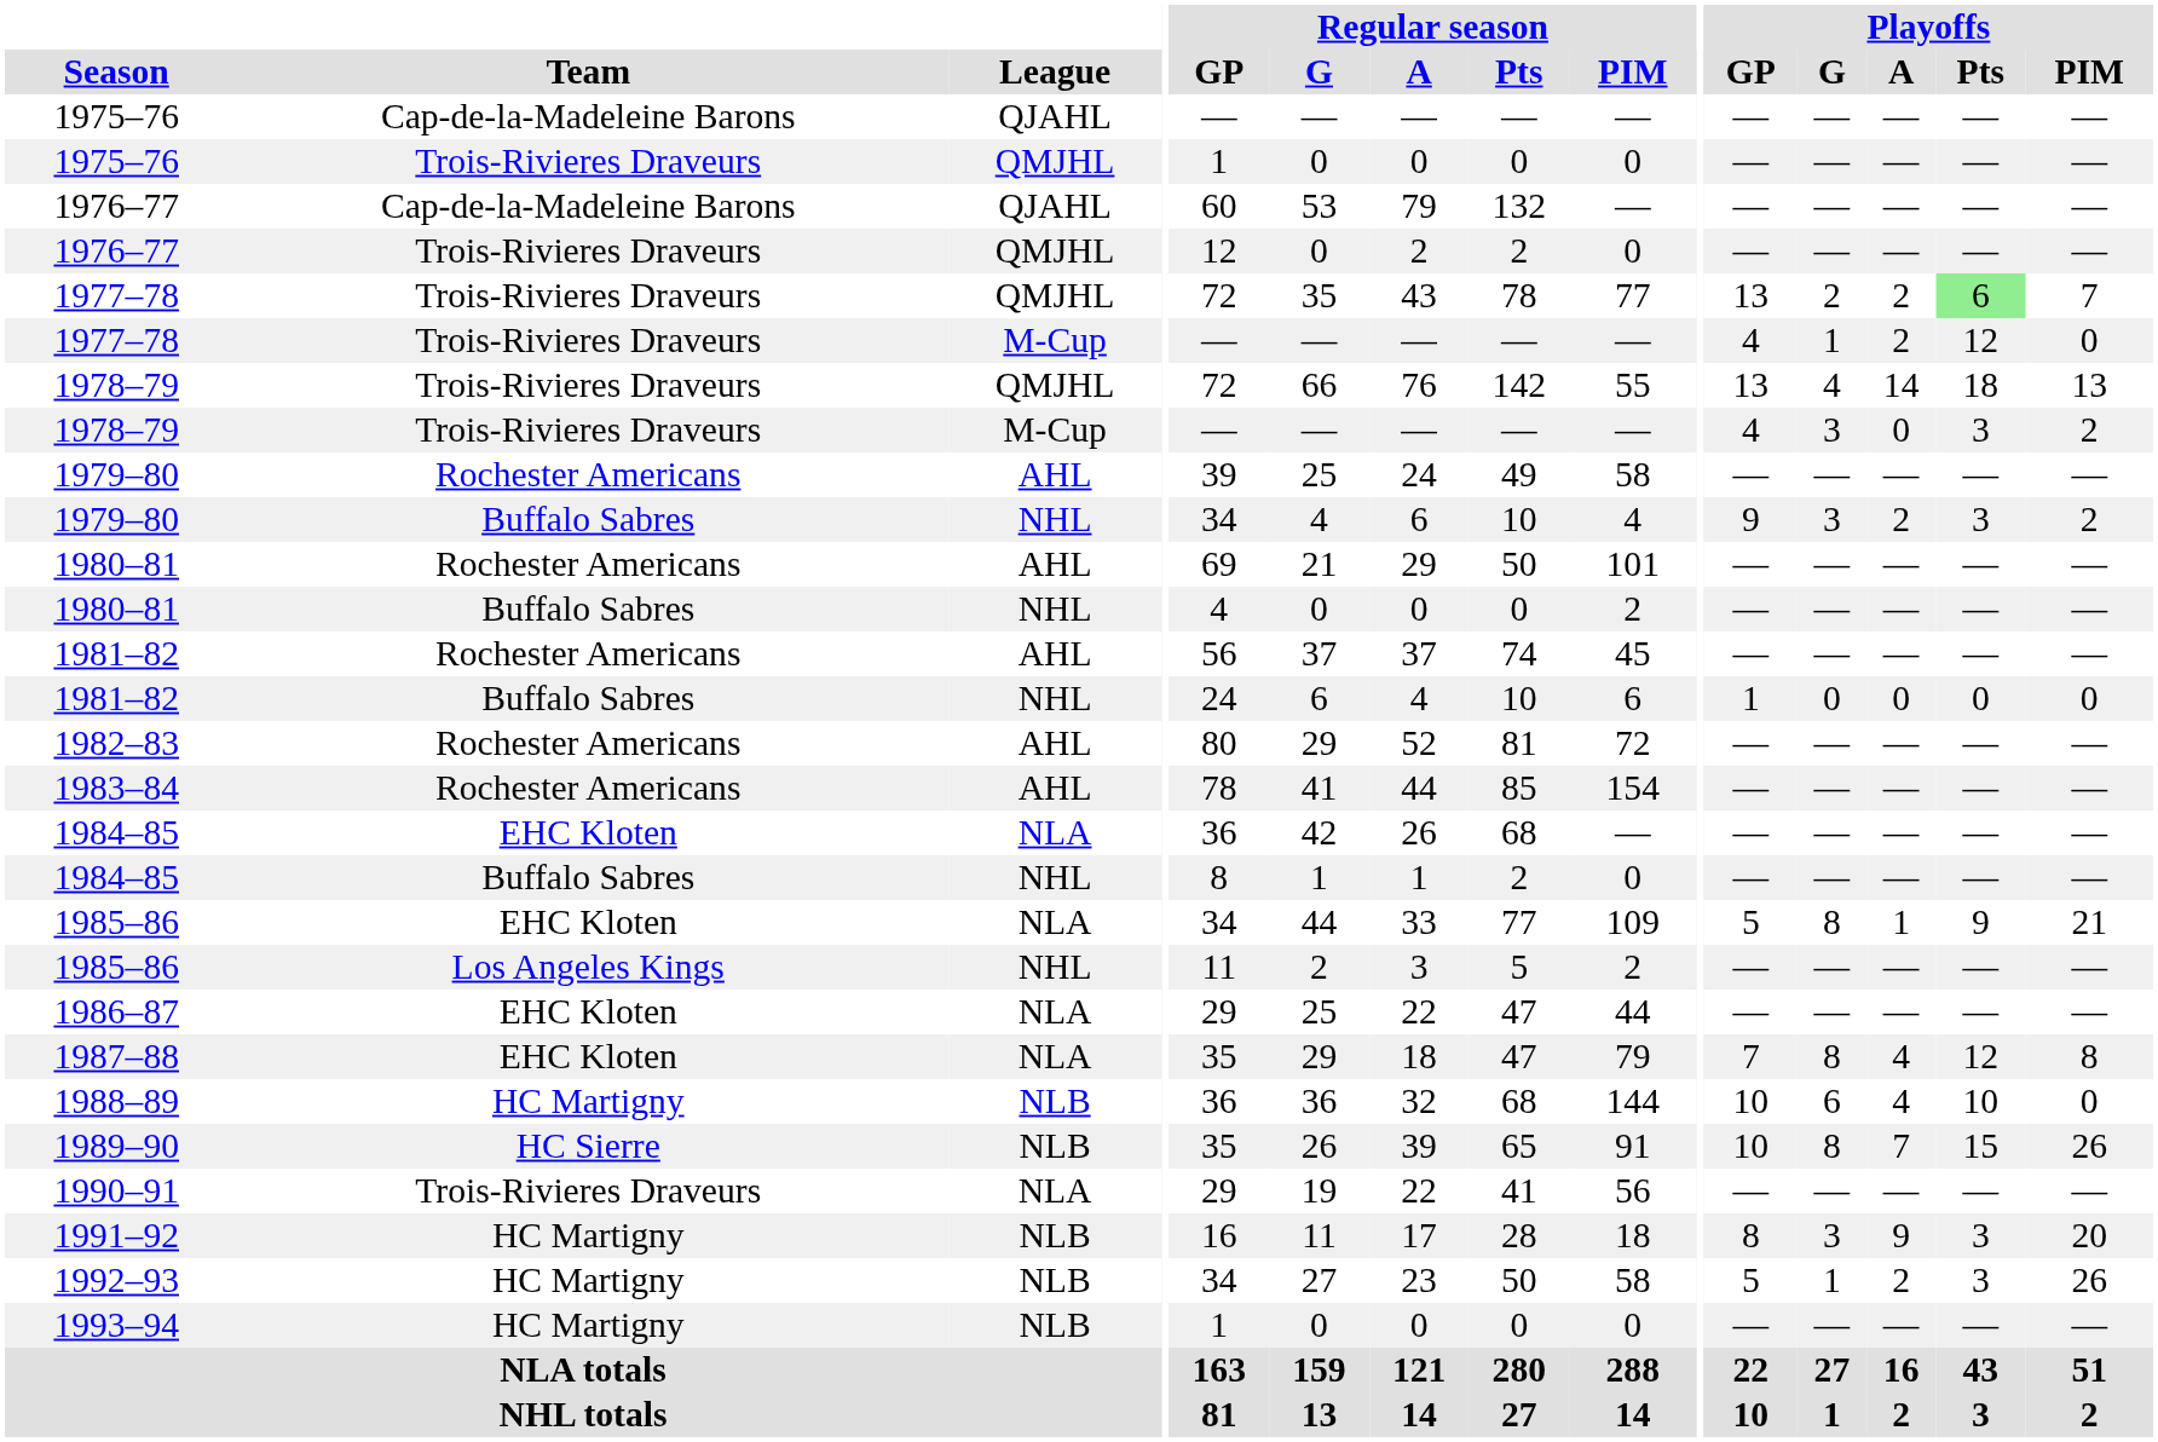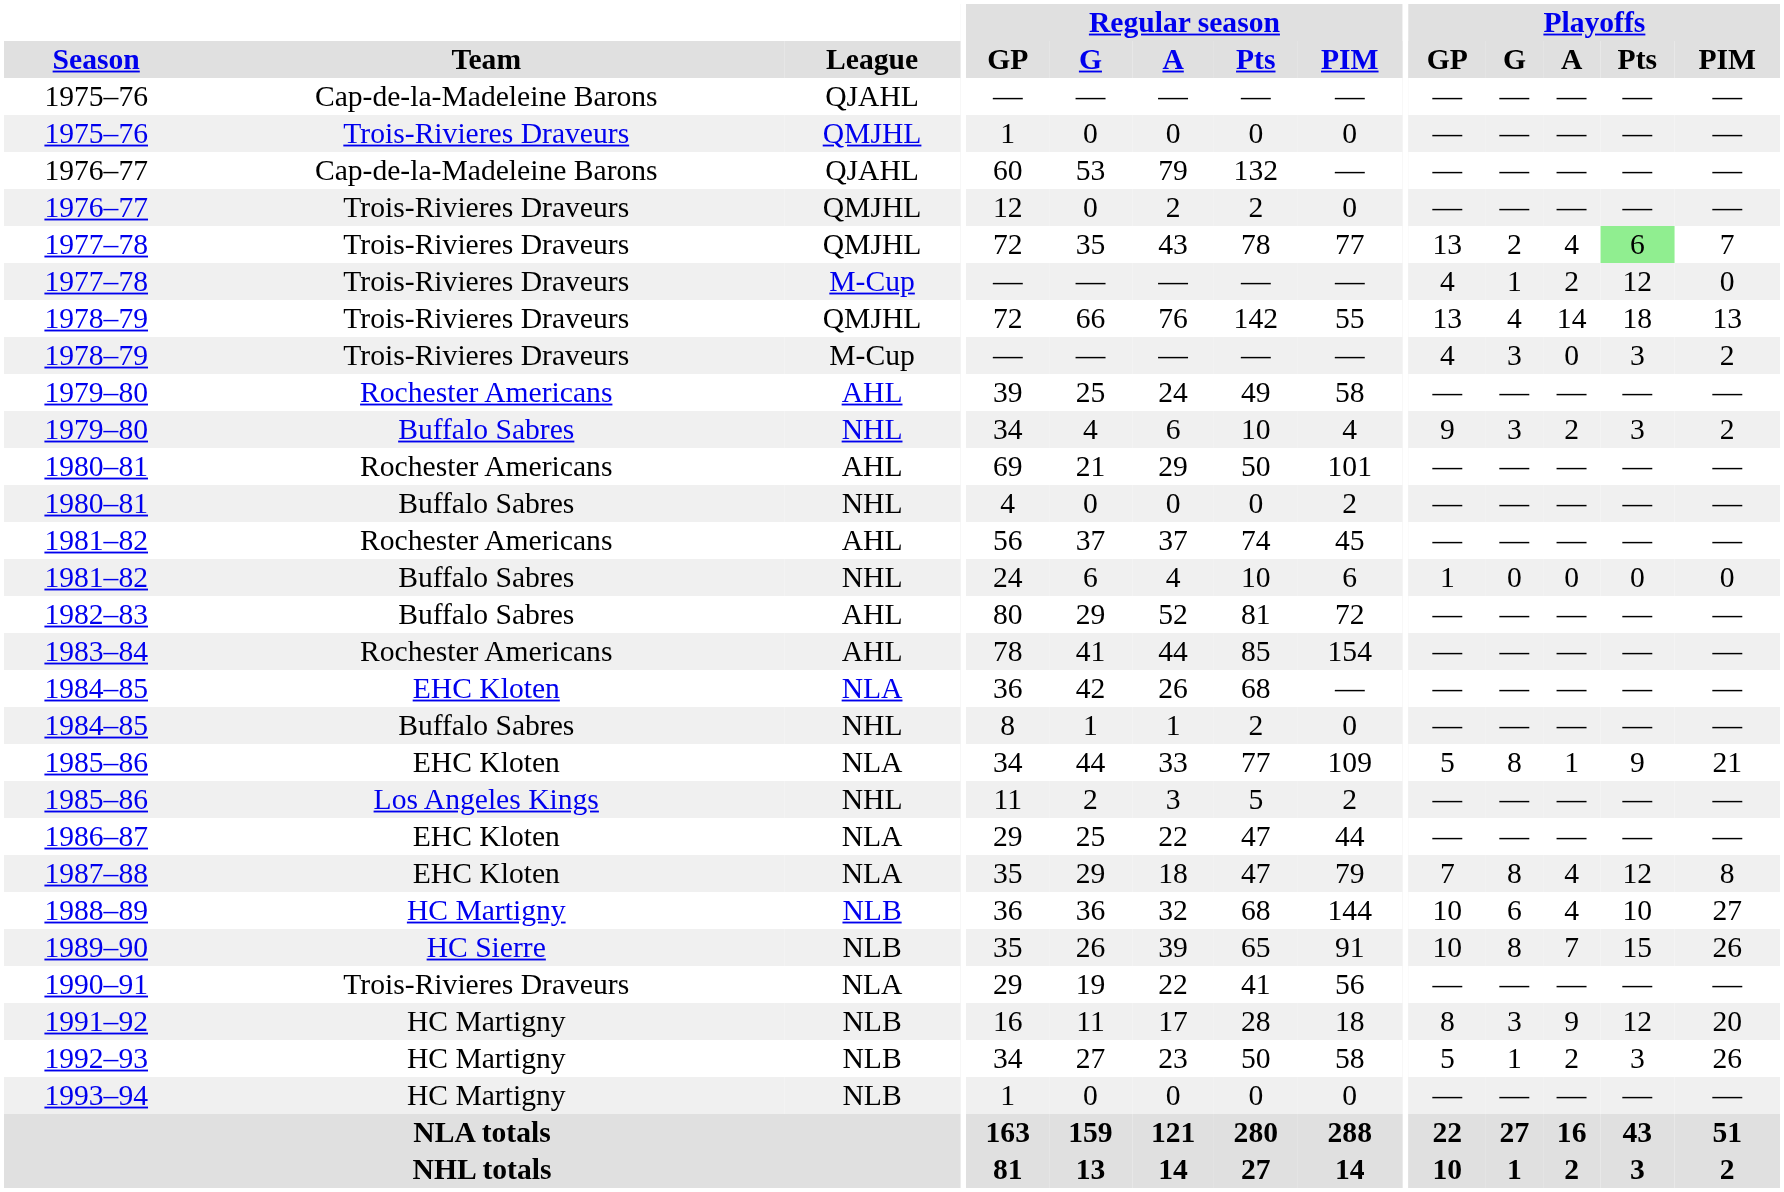 <table border="0" cellpadding="1" cellspacing="0" style="text-align:center; width:60em">
 <tr bgcolor="#e0e0e0">
 <th colspan="3" bgcolor="#ffffff"></th>
 <th rowspan="100" bgcolor="#ffffff"></th>
 <th colspan="5"><a href='#'>Regular season</a></th>
 <th rowspan="100" bgcolor="#ffffff"></th>
 <th colspan="5"><a href='#'>Playoffs</a></th>
 </tr>
 <tr bgcolor="#e0e0e0">
 <th><a href='#'>Season</a></th>
 <th>Team</th>
 <th>League</th>
 <th>GP</th>
 <th><a href='#'>G</a></th>
 <th><a href='#'>A</a></th>
 <th><a href='#'>Pts</a></th>
 <th><a href='#'>PIM</a></th>
 <th>GP</th>
 <th>G</th>
 <th>A</th>
 <th>Pts</th>
 <th>PIM</th>
 </tr>
 <tr>
 <td>1975–76</td>
 <td>Cap-de-la-Madeleine Barons</td>
 <td>QJAHL</td>
 <td>—</td>
 <td>—</td>
 <td>—</td>
 <td>—</td>
 <td>—</td>
 <td>—</td>
 <td>—</td>
 <td>—</td>
 <td>—</td>
 <td>—</td>
 </tr>
 <tr bgcolor="#f0f0f0">
 <td><a href='#'>1975–76</a></td>
 <td><a href='#'>Trois-Rivieres Draveurs</a></td>
 <td><a href='#'>QMJHL</a></td>
 <td>1</td>
 <td>0</td>
 <td>0</td>
 <td>0</td>
 <td>0</td>
 <td>—</td>
 <td>—</td>
 <td>—</td>
 <td>—</td>
 <td>—</td>
 </tr>
 <tr>
 <td>1976–77</td>
 <td>Cap-de-la-Madeleine Barons</td>
 <td>QJAHL</td>
 <td>60</td>
 <td>53</td>
 <td>79</td>
 <td>132</td>
 <td>—</td>
 <td>—</td>
 <td>—</td>
 <td>—</td>
 <td>—</td>
 <td>—</td>
 </tr>
 <tr bgcolor="#f0f0f0">
 <td><a href='#'>1976–77</a></td>
 <td>Trois-Rivieres Draveurs</td>
 <td>QMJHL</td>
 <td>12</td>
 <td>0</td>
 <td>2</td>
 <td>2</td>
 <td>0</td>
 <td>—</td>
 <td>—</td>
 <td>—</td>
 <td>—</td>
 <td>—</td>
 </tr>
 <tr>
 <td><a href='#'>1977–78</a></td>
 <td>Trois-Rivieres Draveurs</td>
 <td>QMJHL</td>
 <td>72</td>
 <td>35</td>
 <td>43</td>
 <td>78</td>
 <td>77</td>
 <td>13</td>
 <td>2</td>
-<td>2</td>
+<td>4</td>
 <td style="background: lightgreen;">6</td>
 <td>7</td>
 </tr>
 <tr bgcolor="#f0f0f0">
 <td><a href='#'>1977–78</a></td>
 <td>Trois-Rivieres Draveurs</td>
 <td><a href='#'>M-Cup</a></td>
 <td>—</td>
 <td>—</td>
 <td>—</td>
 <td>—</td>
 <td>—</td>
 <td>4</td>
 <td>1</td>
 <td>2</td>
 <td>12</td>
 <td>0</td>
 </tr>
 <tr>
 <td><a href='#'>1978–79</a></td>
 <td>Trois-Rivieres Draveurs</td>
 <td>QMJHL</td>
 <td>72</td>
 <td>66</td>
 <td>76</td>
 <td>142</td>
 <td>55</td>
 <td>13</td>
 <td>4</td>
 <td>14</td>
 <td>18</td>
 <td>13</td>
 </tr>
 <tr bgcolor="#f0f0f0">
 <td><a href='#'>1978–79</a></td>
 <td>Trois-Rivieres Draveurs</td>
 <td>M-Cup</td>
 <td>—</td>
 <td>—</td>
 <td>—</td>
 <td>—</td>
 <td>—</td>
 <td>4</td>
 <td>3</td>
 <td>0</td>
 <td>3</td>
 <td>2</td>
 </tr>
 <tr>
 <td><a href='#'>1979–80</a></td>
 <td><a href='#'>Rochester Americans</a></td>
 <td><a href='#'>AHL</a></td>
 <td>39</td>
 <td>25</td>
 <td>24</td>
 <td>49</td>
 <td>58</td>
 <td>—</td>
 <td>—</td>
 <td>—</td>
 <td>—</td>
 <td>—</td>
 </tr>
 <tr bgcolor="#f0f0f0">
 <td><a href='#'>1979–80</a></td>
 <td><a href='#'>Buffalo Sabres</a></td>
 <td><a href='#'>NHL</a></td>
 <td>34</td>
 <td>4</td>
 <td>6</td>
 <td>10</td>
 <td>4</td>
 <td>9</td>
 <td>3</td>
 <td>2</td>
 <td>3</td>
 <td>2</td>
 </tr>
 <tr>
 <td><a href='#'>1980–81</a></td>
 <td>Rochester Americans</td>
 <td>AHL</td>
 <td>69</td>
 <td>21</td>
 <td>29</td>
 <td>50</td>
 <td>101</td>
 <td>—</td>
 <td>—</td>
 <td>—</td>
 <td>—</td>
 <td>—</td>
 </tr>
 <tr bgcolor="#f0f0f0">
 <td><a href='#'>1980–81</a></td>
 <td>Buffalo Sabres</td>
 <td>NHL</td>
 <td>4</td>
 <td>0</td>
 <td>0</td>
 <td>0</td>
 <td>2</td>
 <td>—</td>
 <td>—</td>
 <td>—</td>
 <td>—</td>
 <td>—</td>
 </tr>
 <tr>
 <td><a href='#'>1981–82</a></td>
 <td>Rochester Americans</td>
 <td>AHL</td>
 <td>56</td>
 <td>37</td>
 <td>37</td>
 <td>74</td>
 <td>45</td>
 <td>—</td>
 <td>—</td>
 <td>—</td>
 <td>—</td>
 <td>—</td>
 </tr>
 <tr bgcolor="#f0f0f0">
 <td><a href='#'>1981–82</a></td>
 <td>Buffalo Sabres</td>
 <td>NHL</td>
 <td>24</td>
 <td>6</td>
 <td>4</td>
 <td>10</td>
 <td>6</td>
 <td>1</td>
 <td>0</td>
 <td>0</td>
 <td>0</td>
 <td>0</td>
 </tr>
 <tr>
 <td><a href='#'>1982–83</a></td>
-<td>Rochester Americans</td>
+<td>Buffalo Sabres</td>
 <td>AHL</td>
 <td>80</td>
 <td>29</td>
 <td>52</td>
 <td>81</td>
 <td>72</td>
 <td>—</td>
 <td>—</td>
 <td>—</td>
 <td>—</td>
 <td>—</td>
 </tr>
 <tr bgcolor="#f0f0f0">
 <td><a href='#'>1983–84</a></td>
 <td>Rochester Americans</td>
 <td>AHL</td>
 <td>78</td>
 <td>41</td>
 <td>44</td>
 <td>85</td>
 <td>154</td>
 <td>—</td>
 <td>—</td>
 <td>—</td>
 <td>—</td>
 <td>—</td>
 </tr>
 <tr>
 <td><a href='#'>1984–85</a></td>
 <td><a href='#'>EHC Kloten</a></td>
 <td><a href='#'>NLA</a></td>
 <td>36</td>
 <td>42</td>
 <td>26</td>
 <td>68</td>
 <td>—</td>
 <td>—</td>
 <td>—</td>
 <td>—</td>
 <td>—</td>
 <td>—</td>
 </tr>
 <tr bgcolor="#f0f0f0">
 <td><a href='#'>1984–85</a></td>
 <td>Buffalo Sabres</td>
 <td>NHL</td>
 <td>8</td>
 <td>1</td>
 <td>1</td>
 <td>2</td>
 <td>0</td>
 <td>—</td>
 <td>—</td>
 <td>—</td>
 <td>—</td>
 <td>—</td>
 </tr>
 <tr>
 <td><a href='#'>1985–86</a></td>
 <td>EHC Kloten</td>
 <td>NLA</td>
 <td>34</td>
 <td>44</td>
 <td>33</td>
 <td>77</td>
 <td>109</td>
 <td>5</td>
 <td>8</td>
 <td>1</td>
 <td>9</td>
 <td>21</td>
 </tr>
 <tr bgcolor="#f0f0f0">
 <td><a href='#'>1985–86</a></td>
 <td><a href='#'>Los Angeles Kings</a></td>
 <td>NHL</td>
 <td>11</td>
 <td>2</td>
 <td>3</td>
 <td>5</td>
 <td>2</td>
 <td>—</td>
 <td>—</td>
 <td>—</td>
 <td>—</td>
 <td>—</td>
 </tr>
 <tr>
 <td><a href='#'>1986–87</a></td>
 <td>EHC Kloten</td>
 <td>NLA</td>
 <td>29</td>
 <td>25</td>
 <td>22</td>
 <td>47</td>
 <td>44</td>
 <td>—</td>
 <td>—</td>
 <td>—</td>
 <td>—</td>
 <td>—</td>
 </tr>
 <tr bgcolor="#f0f0f0">
 <td><a href='#'>1987–88</a></td>
 <td>EHC Kloten</td>
 <td>NLA</td>
 <td>35</td>
 <td>29</td>
 <td>18</td>
 <td>47</td>
 <td>79</td>
 <td>7</td>
 <td>8</td>
 <td>4</td>
 <td>12</td>
 <td>8</td>
 </tr>
 <tr>
 <td><a href='#'>1988–89</a></td>
 <td><a href='#'>HC Martigny</a></td>
 <td><a href='#'>NLB</a></td>
 <td>36</td>
 <td>36</td>
 <td>32</td>
 <td>68</td>
 <td>144</td>
 <td>10</td>
 <td>6</td>
 <td>4</td>
 <td>10</td>
-<td>0</td>
+<td>27</td>
 </tr>
 <tr bgcolor="#f0f0f0">
 <td><a href='#'>1989–90</a></td>
 <td><a href='#'>HC Sierre</a></td>
 <td>NLB</td>
 <td>35</td>
 <td>26</td>
 <td>39</td>
 <td>65</td>
 <td>91</td>
 <td>10</td>
 <td>8</td>
 <td>7</td>
 <td>15</td>
 <td>26</td>
 </tr>
 <tr>
 <td><a href='#'>1990–91</a></td>
 <td>Trois-Rivieres Draveurs</td>
 <td>NLA</td>
 <td>29</td>
 <td>19</td>
 <td>22</td>
 <td>41</td>
 <td>56</td>
 <td>—</td>
 <td>—</td>
 <td>—</td>
 <td>—</td>
 <td>—</td>
 </tr>
 <tr bgcolor="#f0f0f0">
 <td><a href='#'>1991–92</a></td>
 <td>HC Martigny</td>
 <td>NLB</td>
 <td>16</td>
 <td>11</td>
 <td>17</td>
 <td>28</td>
 <td>18</td>
 <td>8</td>
 <td>3</td>
 <td>9</td>
-<td>3</td>
+<td>12</td>
 <td>20</td>
 </tr>
 <tr>
 <td><a href='#'>1992–93</a></td>
 <td>HC Martigny</td>
 <td>NLB</td>
 <td>34</td>
 <td>27</td>
 <td>23</td>
 <td>50</td>
 <td>58</td>
 <td>5</td>
 <td>1</td>
 <td>2</td>
 <td>3</td>
 <td>26</td>
 </tr>
 <tr bgcolor="#f0f0f0">
 <td><a href='#'>1993–94</a></td>
 <td>HC Martigny</td>
 <td>NLB</td>
 <td>1</td>
 <td>0</td>
 <td>0</td>
 <td>0</td>
 <td>0</td>
 <td>—</td>
 <td>—</td>
 <td>—</td>
 <td>—</td>
 <td>—</td>
 </tr>
 <tr bgcolor="#e0e0e0">
 <th colspan="3">NLA totals</th>
 <th>163</th>
 <th>159</th>
 <th>121</th>
 <th>280</th>
 <th>288</th>
 <th>22</th>
 <th>27</th>
 <th>16</th>
 <th>43</th>
 <th>51</th>
 </tr>
 <tr bgcolor="#e0e0e0">
 <th colspan="3">NHL totals</th>
 <th>81</th>
 <th>13</th>
 <th>14</th>
 <th>27</th>
 <th>14</th>
 <th>10</th>
 <th>1</th>
 <th>2</th>
 <th>3</th>
 <th>2</th>
 </tr>
 </table>
